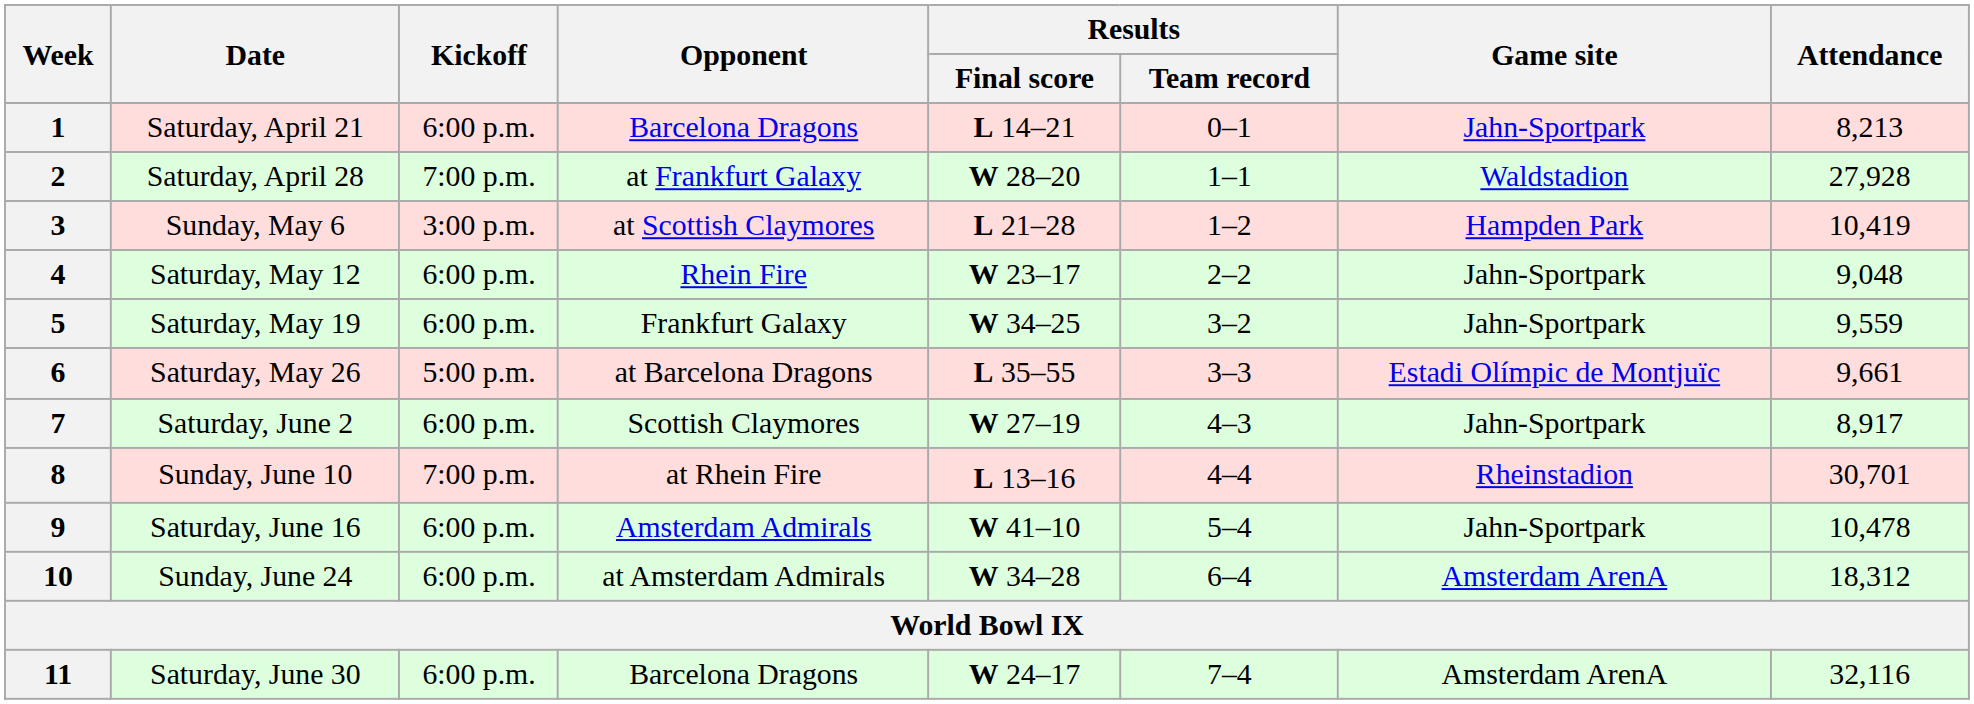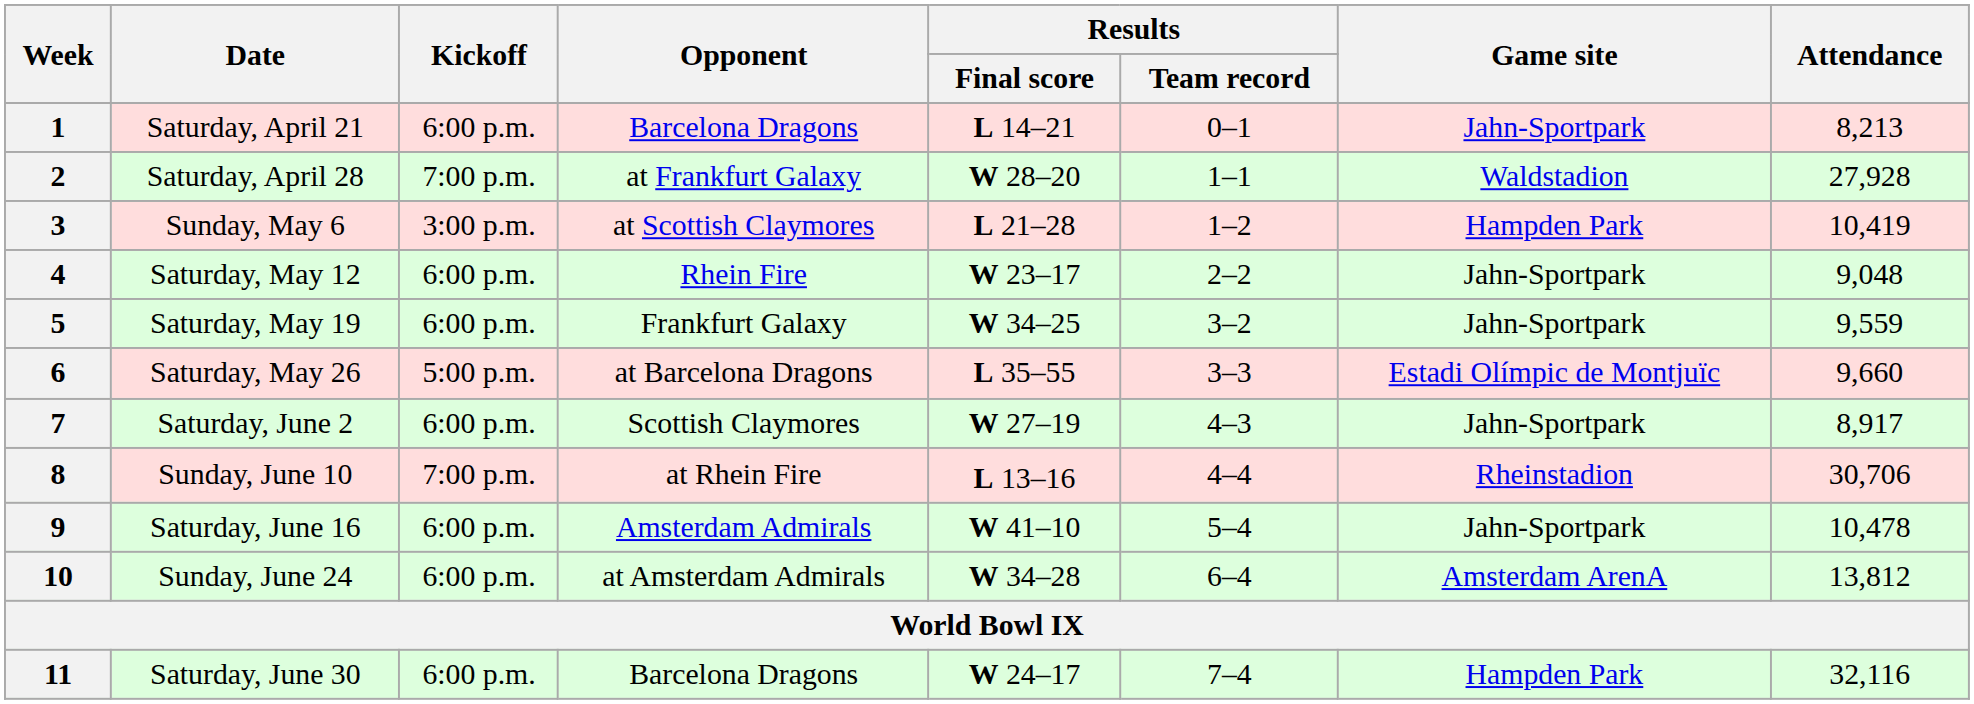 <table class="wikitable" style="font-size:95%; text-align:center; width:66em">
 <tr>
 <th rowspan="2">Week</th>
 <th rowspan="2">Date</th>
 <th rowspan="2">Kickoff </th>
 <th rowspan="2">Opponent</th>
 <th colspan="2">Results</th>
 <th rowspan="2">Game site</th>
 <th rowspan="2">Attendance</th>
 </tr>
 <tr>
 <th>Final score</th>
 <th>Team record</th>
 </tr>
 <tr>
 </tr>
 <tr bgcolor="#FFDDDD">
 <th>1</th>
 <td>Saturday, April 21</td>
 <td>6:00 p.m.</td>
 <td><a href='#'>Barcelona Dragons</a></td>
 <td><strong>L</strong> 14–21</td>
 <td>0–1</td>
 <td><a href='#'>Jahn-Sportpark</a></td>
 <td>8,213</td>
 </tr>
 <tr bgcolor="#DDFFDD">
 <th>2</th>
 <td>Saturday, April 28</td>
 <td>7:00 p.m.</td>
 <td>at <a href='#'>Frankfurt Galaxy</a></td>
 <td><strong>W</strong> 28–20</td>
 <td>1–1</td>
 <td><a href='#'>Waldstadion</a></td>
 <td>27,928</td>
 </tr>
 <tr bgcolor="#FFDDDD">
 <th>3</th>
 <td>Sunday, May 6</td>
 <td>3:00 p.m.</td>
 <td>at <a href='#'>Scottish Claymores</a></td>
 <td><strong>L</strong> 21–28</td>
 <td>1–2</td>
 <td><a href='#'>Hampden Park</a></td>
 <td>10,419</td>
 </tr>
 <tr bgcolor="#DDFFDD">
 <th>4</th>
 <td>Saturday, May 12</td>
 <td>6:00 p.m.</td>
 <td><a href='#'>Rhein Fire</a></td>
 <td><strong>W</strong> 23–17</td>
 <td>2–2</td>
 <td>Jahn-Sportpark</td>
 <td>9,048</td>
 </tr>
 <tr bgcolor="#DDFFDD">
 <th>5</th>
 <td>Saturday, May 19</td>
 <td>6:00 p.m.</td>
 <td>Frankfurt Galaxy</td>
 <td><strong>W</strong> 34–25</td>
 <td>3–2</td>
 <td>Jahn-Sportpark</td>
 <td>9,559</td>
 </tr>
 <tr bgcolor="#FFDDDD">
 <th>6</th>
 <td>Saturday, May 26</td>
 <td>5:00 p.m.</td>
 <td>at Barcelona Dragons</td>
 <td><strong>L</strong> 35–55</td>
 <td>3–3</td>
 <td><a href='#'>Estadi Olímpic de Montjuïc</a></td>
-<td>9,661</td>
+<td>9,660</td>
 </tr>
 <tr bgcolor="#DDFFDD">
 <th>7</th>
 <td>Saturday, June 2</td>
 <td>6:00 p.m.</td>
 <td>Scottish Claymores</td>
 <td><strong>W</strong> 27–19</td>
 <td>4–3</td>
 <td>Jahn-Sportpark</td>
 <td>8,917</td>
 </tr>
 <tr bgcolor="#FFDDDD">
 <th>8</th>
 <td>Sunday, June 10</td>
 <td>7:00 p.m.</td>
 <td>at Rhein Fire</td>
 <td><strong>L</strong> 13–16 <sup></sup></td>
 <td>4–4</td>
 <td><a href='#'>Rheinstadion</a></td>
-<td>30,701</td>
+<td>30,706</td>
 </tr>
 <tr bgcolor="#DDFFDD">
 <th>9</th>
 <td>Saturday, June 16</td>
 <td>6:00 p.m.</td>
 <td><a href='#'>Amsterdam Admirals</a></td>
 <td><strong>W</strong> 41–10</td>
 <td>5–4</td>
 <td>Jahn-Sportpark</td>
 <td>10,478</td>
 </tr>
 <tr bgcolor="#DDFFDD">
 <th>10</th>
 <td>Sunday, June 24</td>
 <td>6:00 p.m.</td>
 <td>at Amsterdam Admirals</td>
 <td><strong>W</strong> 34–28</td>
 <td>6–4</td>
 <td><a href='#'>Amsterdam ArenA</a></td>
-<td>18,312</td>
+<td>13,812</td>
 </tr>
 <tr>
 <th colspan=8>World Bowl IX</th>
 </tr>
 <tr bgcolor="#DDFFDD">
 <th>11</th>
 <td>Saturday, June 30</td>
 <td>6:00 p.m.</td>
 <td>Barcelona Dragons</td>
 <td><strong>W</strong> 24–17</td>
 <td>7–4</td>
-<td>Amsterdam ArenA</td>
+<td><a href='#'>Hampden Park</a></td>
 <td>32,116</td>
 </tr>
 </table>
